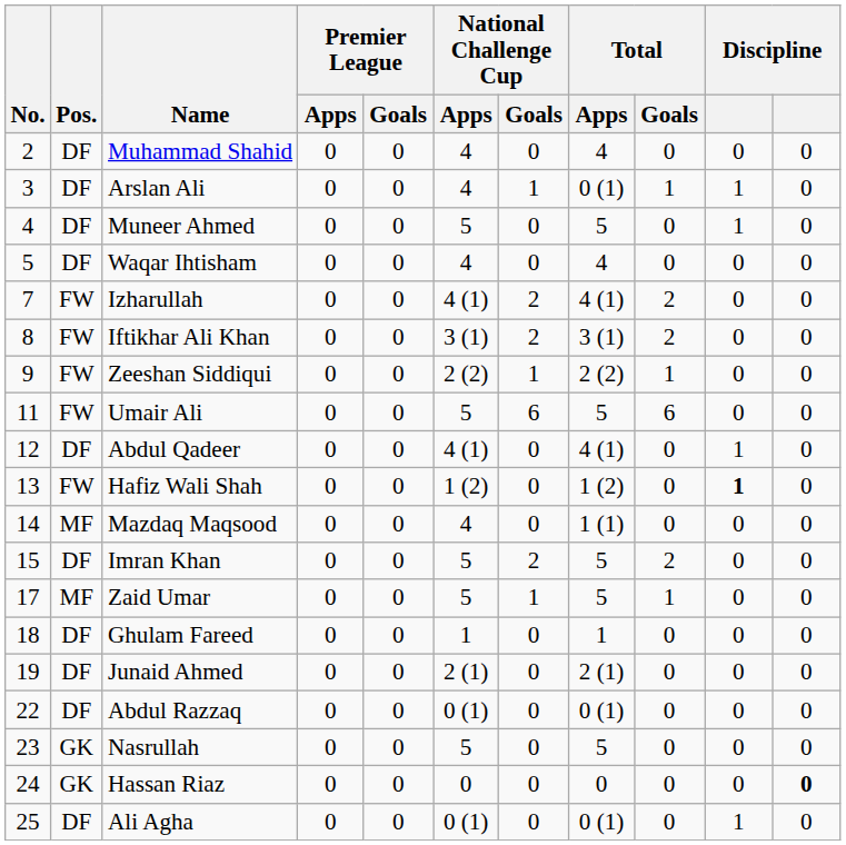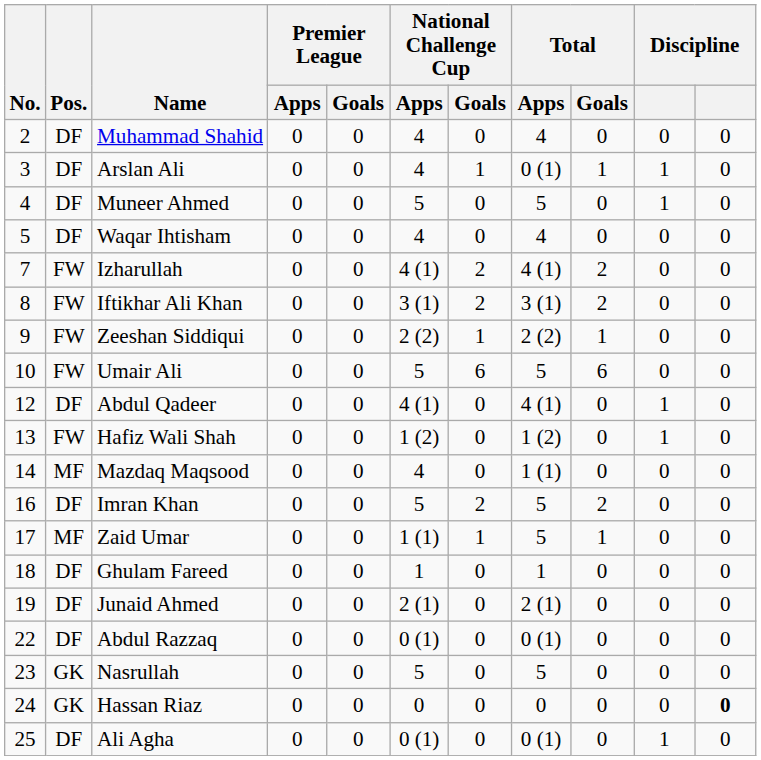 <table class="wikitable" style="text-align:center">
 <tr>
 <th rowspan="2" style="vertical-align:bottom;">No.</th>
 <th rowspan="2" style="vertical-align:bottom;">Pos.</th>
 <th rowspan="2" style="vertical-align:bottom;">Name</th>
 <th colspan="2" style="width:85px;">Premier League</th>
 <th colspan="2" style="width:85px;">National Challenge Cup</th>
 <th colspan="2" style="width:85px;">Total</th>
 <th colspan="2" style="width:85px;">Discipline</th>
 </tr>
 <tr>
 <th>Apps</th>
 <th>Goals</th>
 <th>Apps</th>
 <th>Goals</th>
 <th>Apps</th>
 <th>Goals</th>
 <th></th>
 <th></th>
 </tr>
 <tr>
 <td>2</td>
 <td>DF</td>
 <td align="left"> <a href='#'>Muhammad Shahid</a></td>
 <td>0</td>
 <td>0</td>
 <td>4</td>
 <td>0</td>
 <td>4</td>
 <td>0</td>
 <td>0</td>
 <td>0</td>
 </tr>
 <tr>
 <td>3</td>
 <td>DF</td>
 <td align="left"> Arslan Ali</td>
 <td>0</td>
 <td>0</td>
 <td>4</td>
 <td>1</td>
 <td>0 (1)</td>
 <td>1</td>
 <td>1</td>
 <td>0</td>
 </tr>
 <tr>
 <td>4</td>
 <td>DF</td>
 <td align="left"> Muneer Ahmed</td>
 <td>0</td>
 <td>0</td>
 <td>5</td>
 <td>0</td>
 <td>5</td>
 <td>0</td>
 <td>1</td>
 <td>0</td>
 </tr>
 <tr>
 <td>5</td>
 <td>DF</td>
 <td align="left"> Waqar Ihtisham</td>
 <td>0</td>
 <td>0</td>
 <td>4</td>
 <td>0</td>
 <td>4</td>
 <td>0</td>
 <td>0</td>
 <td>0</td>
 </tr>
 <tr>
 <td>7</td>
 <td>FW</td>
 <td align="left"> Izharullah</td>
 <td>0</td>
 <td>0</td>
 <td>4 (1)</td>
 <td>2</td>
 <td>4 (1)</td>
 <td>2</td>
 <td>0</td>
 <td>0</td>
 </tr>
 <tr>
 <td>8</td>
 <td>FW</td>
 <td align="left"> Iftikhar Ali Khan</td>
 <td>0</td>
 <td>0</td>
 <td>3 (1)</td>
 <td>2</td>
 <td>3 (1)</td>
 <td>2</td>
 <td>0</td>
 <td>0</td>
 </tr>
 <tr>
 <td>9</td>
 <td>FW</td>
 <td align="left"> Zeeshan Siddiqui</td>
 <td>0</td>
 <td>0</td>
 <td>2 (2)</td>
 <td>1</td>
 <td>2 (2)</td>
 <td>1</td>
 <td>0</td>
 <td>0</td>
 </tr>
 <tr>
-<td>11</td>
+<td>10</td>
 <td>FW</td>
 <td align="left"> Umair Ali</td>
 <td>0</td>
 <td>0</td>
 <td>5</td>
 <td>6</td>
 <td>5</td>
 <td>6</td>
 <td>0</td>
 <td>0</td>
 </tr>
 <tr>
 <td>12</td>
 <td>DF</td>
 <td align="left"> Abdul Qadeer</td>
 <td>0</td>
 <td>0</td>
 <td>4 (1)</td>
 <td>0</td>
 <td>4 (1)</td>
 <td>0</td>
 <td>1</td>
 <td>0</td>
 </tr>
 <tr>
 <td>13</td>
 <td>FW</td>
 <td align="left"> Hafiz Wali Shah</td>
 <td>0</td>
 <td>0</td>
 <td>1 (2)</td>
 <td>0</td>
 <td>1 (2)</td>
 <td>0</td>
-<td><strong>1</strong></td>
+<td>1</td>
 <td>0</td>
 </tr>
 <tr>
 <td>14</td>
 <td>MF</td>
 <td align="left"> Mazdaq Maqsood</td>
 <td>0</td>
 <td>0</td>
 <td>4</td>
 <td>0</td>
 <td>1 (1)</td>
 <td>0</td>
 <td>0</td>
 <td>0</td>
 </tr>
 <tr>
-<td>15</td>
+<td>16</td>
 <td>DF</td>
 <td align="left"> Imran Khan</td>
 <td>0</td>
 <td>0</td>
 <td>5</td>
 <td>2</td>
 <td>5</td>
 <td>2</td>
 <td>0</td>
 <td>0</td>
 </tr>
 <tr>
 <td>17</td>
 <td>MF</td>
 <td align="left"> Zaid Umar</td>
 <td>0</td>
 <td>0</td>
-<td>5</td>
+<td>1 (1)</td>
 <td>1</td>
 <td>5</td>
 <td>1</td>
 <td>0</td>
 <td>0</td>
 </tr>
 <tr>
 <td>18</td>
 <td>DF</td>
 <td align="left"> Ghulam Fareed</td>
 <td>0</td>
 <td>0</td>
 <td>1</td>
 <td>0</td>
 <td>1</td>
 <td>0</td>
 <td>0</td>
 <td>0</td>
 </tr>
 <tr>
 <td>19</td>
 <td>DF</td>
 <td align="left"> Junaid Ahmed</td>
 <td>0</td>
 <td>0</td>
 <td>2 (1)</td>
 <td>0</td>
 <td>2 (1)</td>
 <td>0</td>
 <td>0</td>
 <td>0</td>
 </tr>
 <tr>
 <td>22</td>
 <td>DF</td>
 <td align="left"> Abdul Razzaq</td>
 <td>0</td>
 <td>0</td>
 <td>0 (1)</td>
 <td>0</td>
 <td>0 (1)</td>
 <td>0</td>
 <td>0</td>
 <td>0</td>
 </tr>
 <tr>
 <td>23</td>
 <td>GK</td>
 <td align="left"> Nasrullah</td>
 <td>0</td>
 <td>0</td>
 <td>5</td>
 <td>0</td>
 <td>5</td>
 <td>0</td>
 <td>0</td>
 <td>0</td>
 </tr>
 <tr>
 <td>24</td>
 <td>GK</td>
 <td align="left"> Hassan Riaz</td>
 <td>0</td>
 <td>0</td>
 <td>0</td>
 <td>0</td>
 <td>0</td>
 <td>0</td>
 <td>0</td>
 <td><strong>0</strong></td>
 </tr>
 <tr>
 <td>25</td>
 <td>DF</td>
 <td align="left"> Ali Agha</td>
 <td>0</td>
 <td>0</td>
 <td>0 (1)</td>
 <td>0</td>
 <td>0 (1)</td>
 <td>0</td>
 <td>1</td>
 <td>0</td>
 </tr>
 </table>
